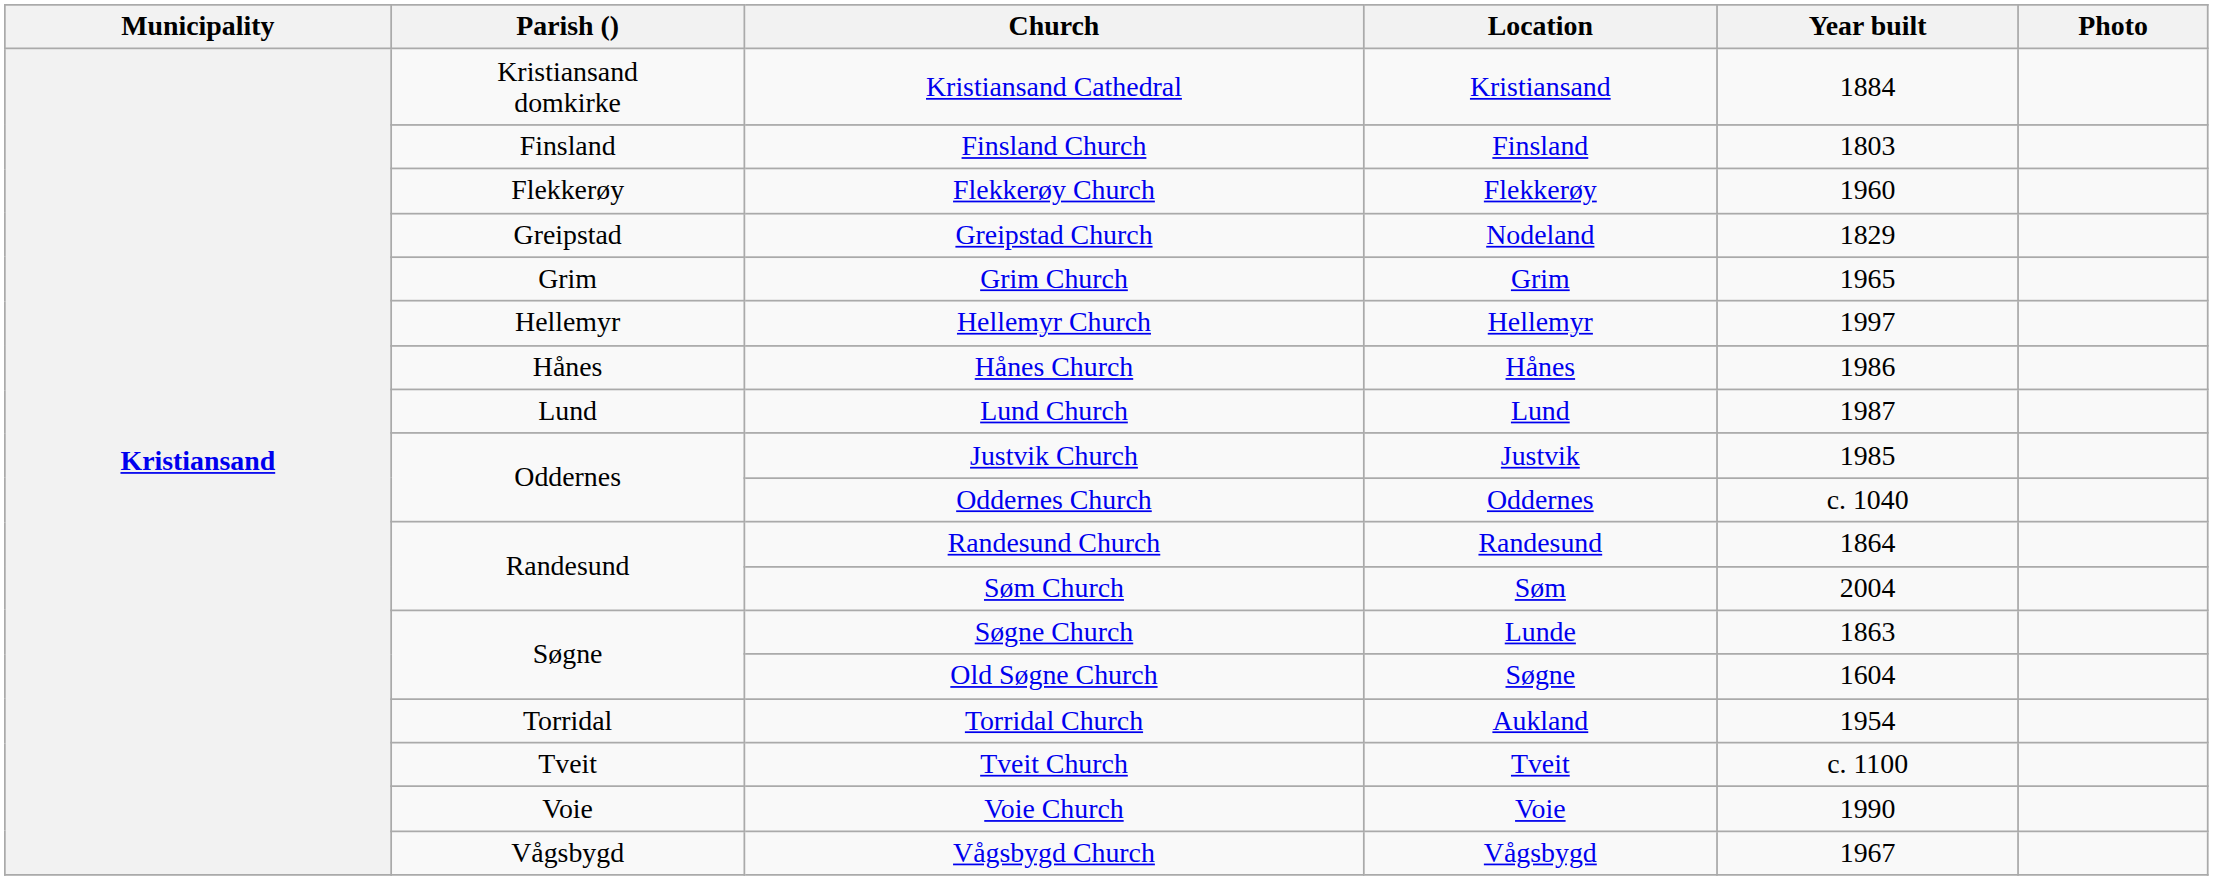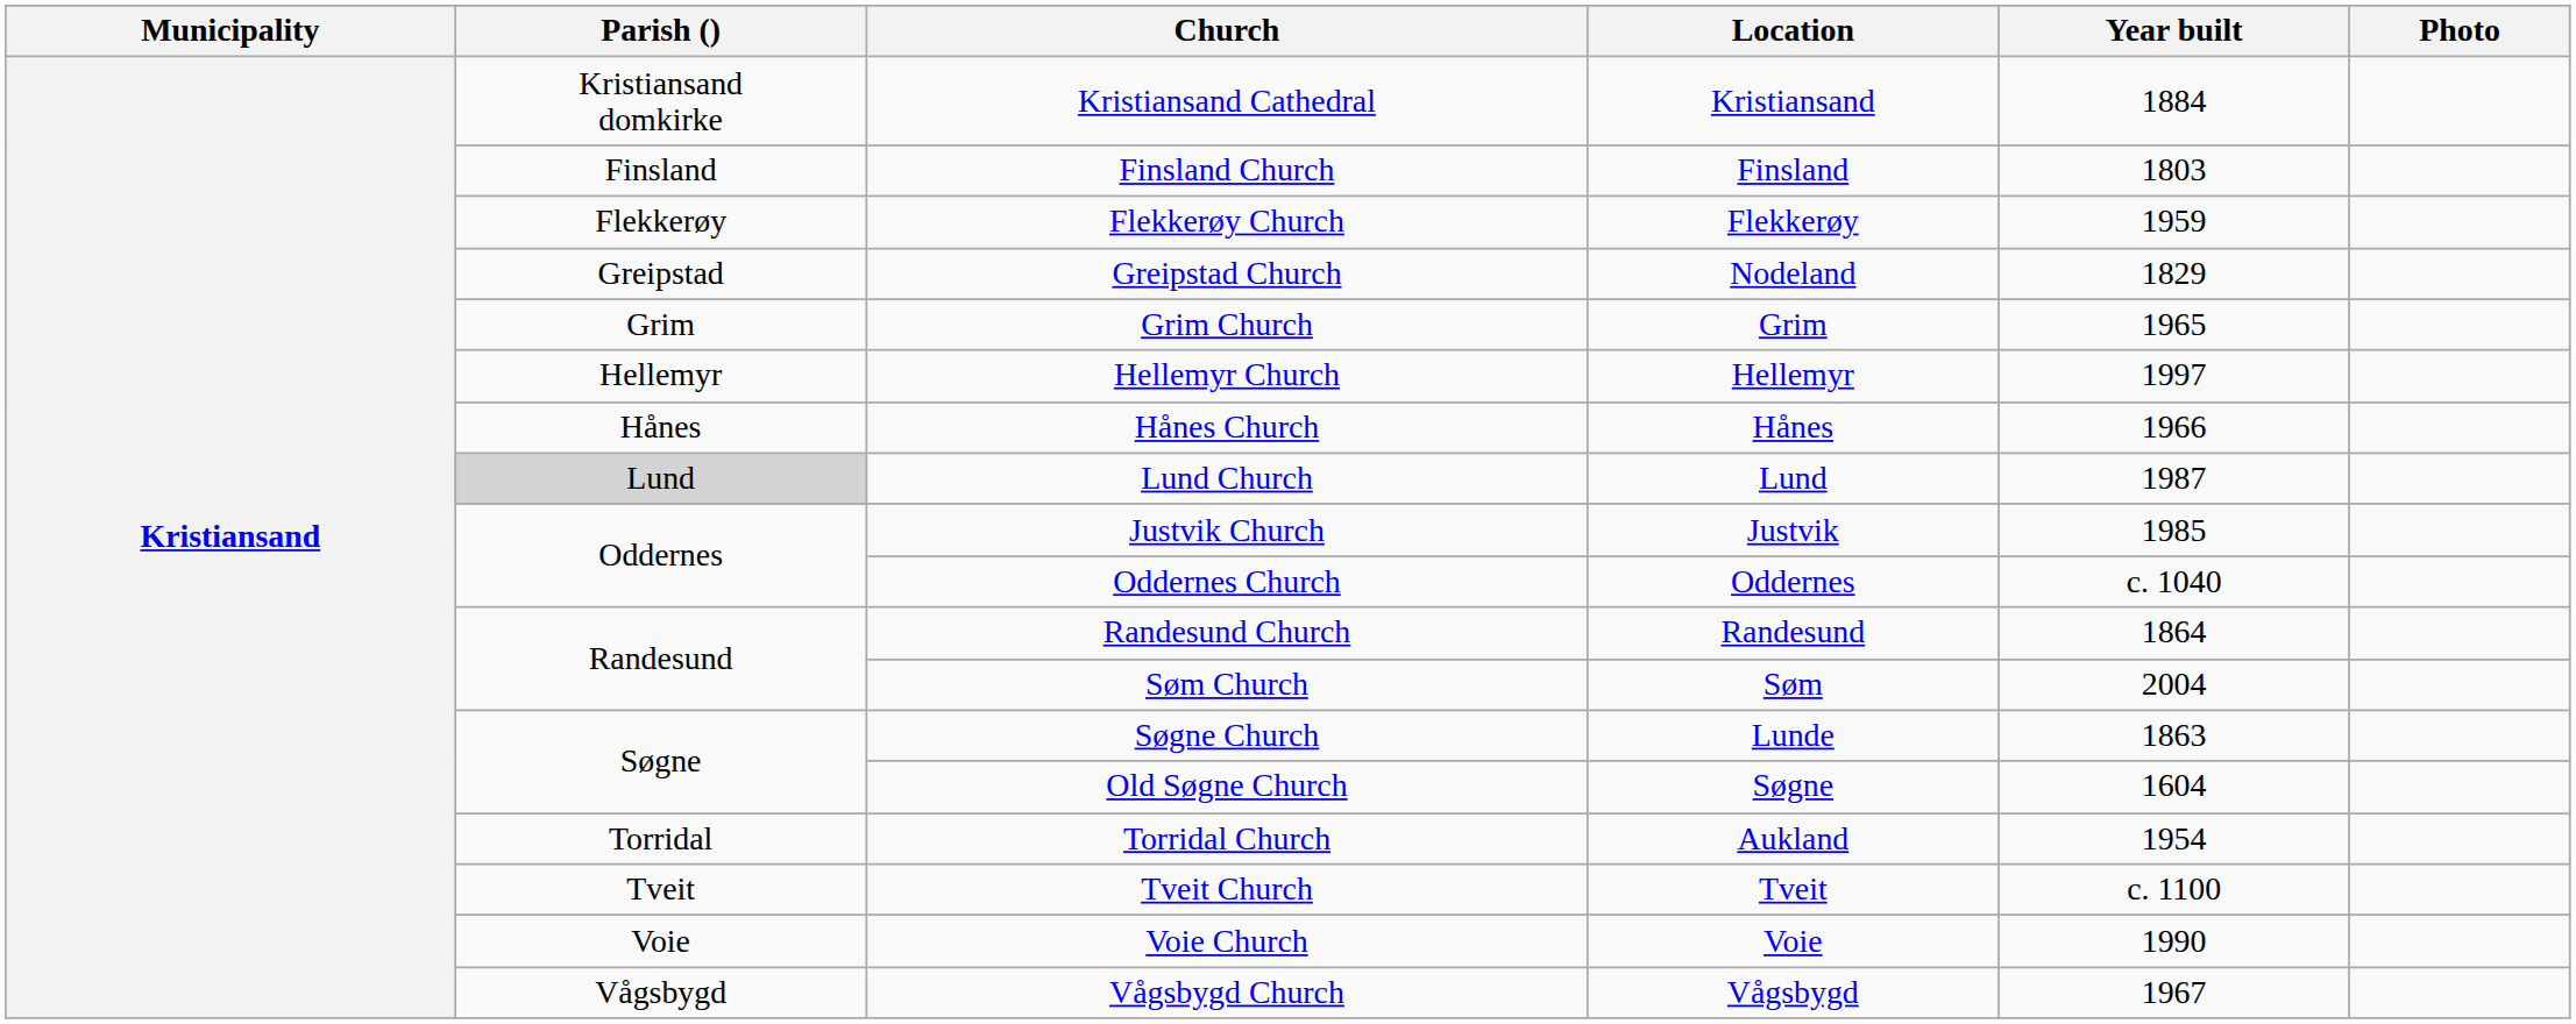 <table class="wikitable" style="text-align: center; width: 80%;">
 <tr>
 <th>Municipality</th>
 <th>Parish ()</th>
 <th>Church</th>
 <th>Location</th>
 <th>Year built</th>
 <th>Photo</th>
 </tr>
 <tr>
 <th rowspan="18"><a href='#'>Kristiansand</a></th>
 <td rowspan="1">Kristiansand<br>domkirke</td>
 <td><a href='#'>Kristiansand Cathedral</a></td>
 <td><a href='#'>Kristiansand</a></td>
 <td>1884</td>
 <td></td>
 </tr>
 <tr>
 <td rowspan="1">Finsland</td>
 <td><a href='#'>Finsland Church</a></td>
 <td><a href='#'>Finsland</a></td>
 <td>1803</td>
 <td></td>
 </tr>
 <tr>
 <td rowspan="1">Flekkerøy</td>
 <td><a href='#'>Flekkerøy Church</a></td>
 <td><a href='#'>Flekkerøy</a></td>
-<td>1960</td>
+<td>1959</td>
 <td></td>
 </tr>
 <tr>
 <td rowspan="1">Greipstad</td>
 <td><a href='#'>Greipstad Church</a></td>
 <td><a href='#'>Nodeland</a></td>
 <td>1829</td>
 <td></td>
 </tr>
 <tr>
 <td rowspan="1">Grim</td>
 <td><a href='#'>Grim Church</a></td>
 <td><a href='#'>Grim</a></td>
 <td>1965</td>
 <td></td>
 </tr>
 <tr>
 <td rowspan="1">Hellemyr</td>
 <td><a href='#'>Hellemyr Church</a></td>
 <td><a href='#'>Hellemyr</a></td>
 <td>1997</td>
 <td></td>
 </tr>
 <tr>
 <td rowspan="1">Hånes</td>
 <td><a href='#'>Hånes Church</a></td>
 <td><a href='#'>Hånes</a></td>
-<td>1986</td>
+<td>1966</td>
 <td></td>
 </tr>
 <tr>
-<td rowspan="1">Lund</td>
+<td rowspan="1" style="background: lightgrey;">Lund</td>
 <td><a href='#'>Lund Church</a></td>
 <td><a href='#'>Lund</a></td>
 <td>1987</td>
 <td></td>
 </tr>
 <tr>
 <td rowspan="2">Oddernes</td>
 <td><a href='#'>Justvik Church</a></td>
 <td><a href='#'>Justvik</a></td>
 <td>1985</td>
 <td></td>
 </tr>
 <tr>
 <td><a href='#'>Oddernes Church</a></td>
 <td><a href='#'>Oddernes</a></td>
 <td>c. 1040</td>
 <td></td>
 </tr>
 <tr>
 <td rowspan="2">Randesund</td>
 <td><a href='#'>Randesund Church</a></td>
 <td><a href='#'>Randesund</a></td>
 <td>1864</td>
 <td></td>
 </tr>
 <tr>
 <td><a href='#'>Søm Church</a></td>
 <td><a href='#'>Søm</a></td>
 <td>2004</td>
 <td></td>
 </tr>
 <tr>
 <td rowspan="2">Søgne</td>
 <td><a href='#'>Søgne Church</a></td>
 <td><a href='#'>Lunde</a></td>
 <td>1863</td>
 <td></td>
 </tr>
 <tr>
 <td><a href='#'>Old Søgne Church</a></td>
 <td><a href='#'>Søgne</a></td>
 <td>1604</td>
 <td></td>
 </tr>
 <tr>
 <td rowspan="1">Torridal</td>
 <td><a href='#'>Torridal Church</a></td>
 <td><a href='#'>Aukland</a></td>
 <td>1954</td>
 <td></td>
 </tr>
 <tr>
 <td rowspan="1">Tveit</td>
 <td><a href='#'>Tveit Church</a></td>
 <td><a href='#'>Tveit</a></td>
 <td>c. 1100</td>
 <td></td>
 </tr>
 <tr>
 <td rowspan="1">Voie</td>
 <td><a href='#'>Voie Church</a></td>
 <td><a href='#'>Voie</a></td>
 <td>1990</td>
 <td></td>
 </tr>
 <tr>
 <td rowspan="1">Vågsbygd</td>
 <td><a href='#'>Vågsbygd Church</a></td>
 <td><a href='#'>Vågsbygd</a></td>
 <td>1967</td>
 <td></td>
 </tr>
 </table>
